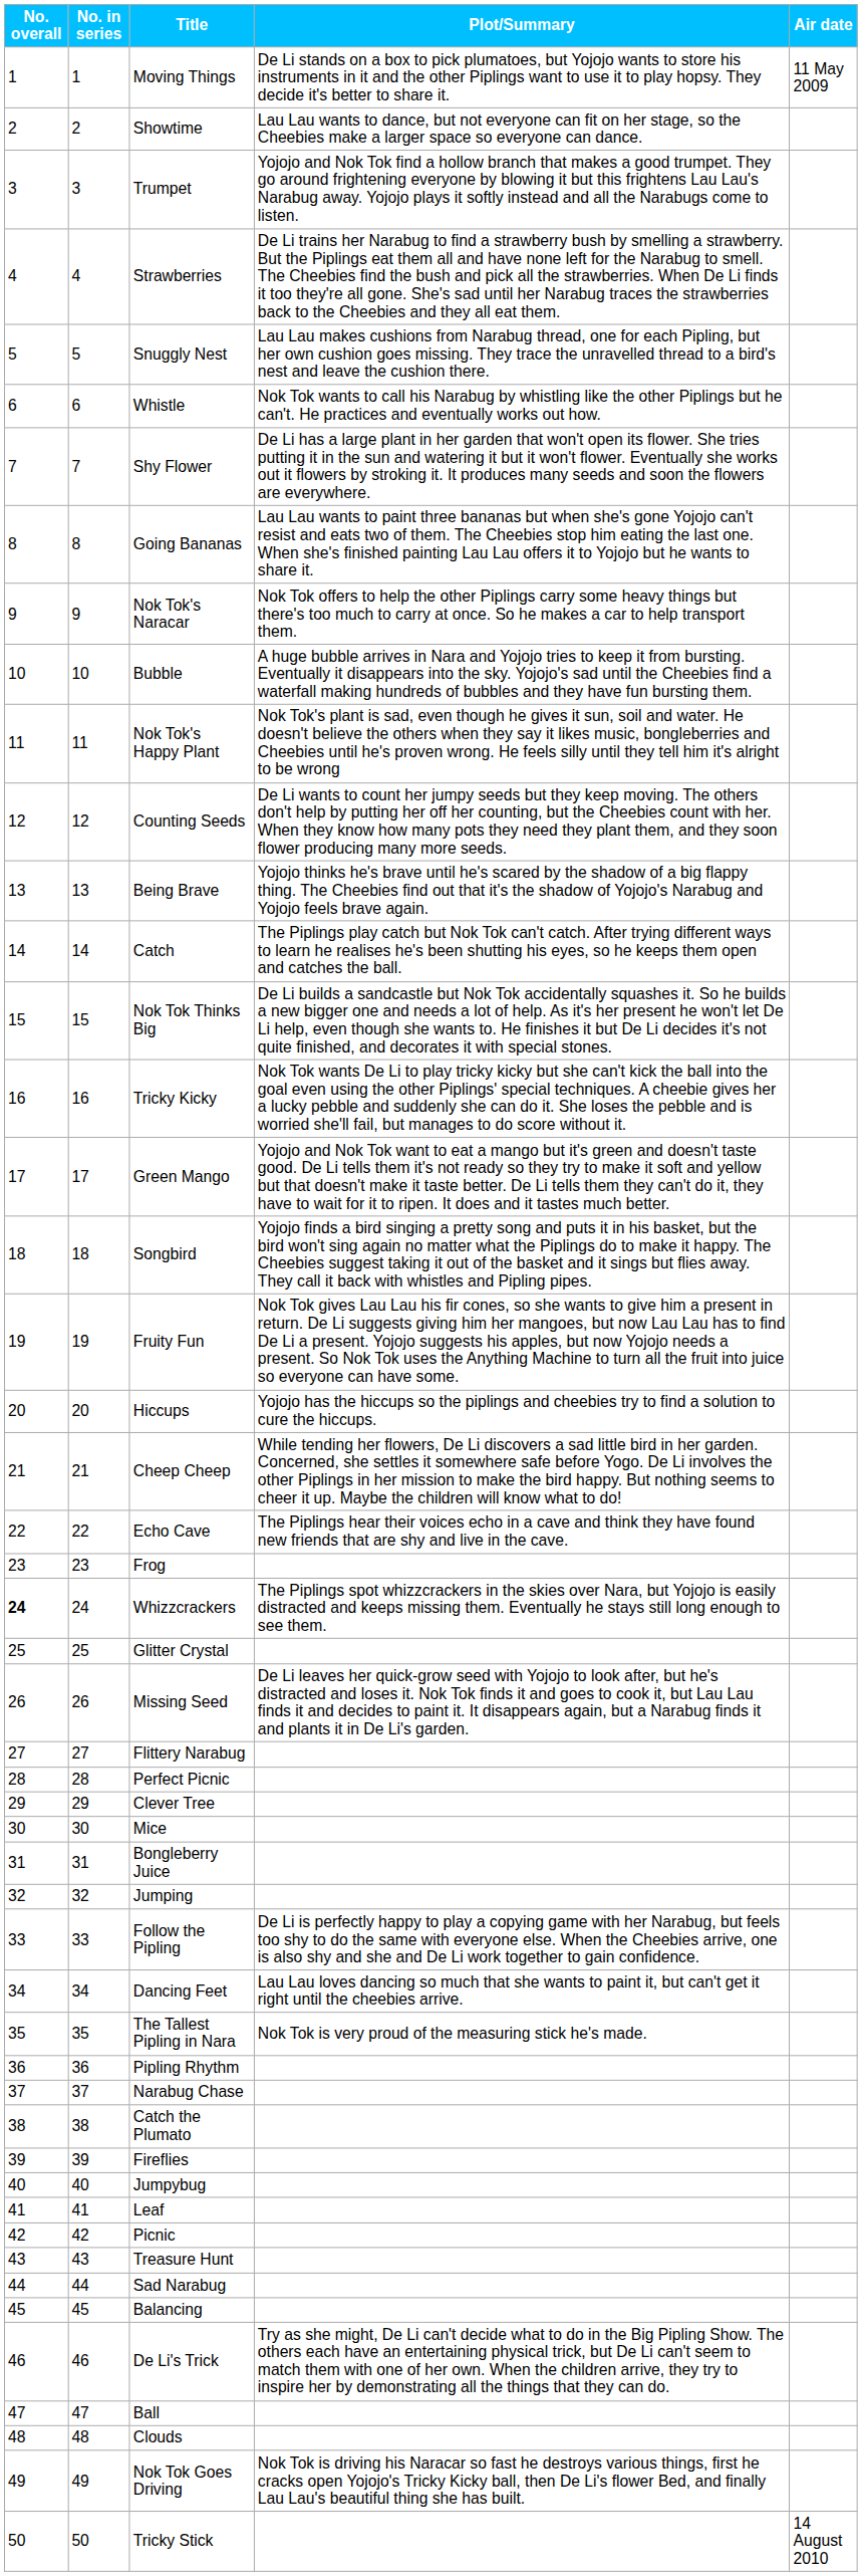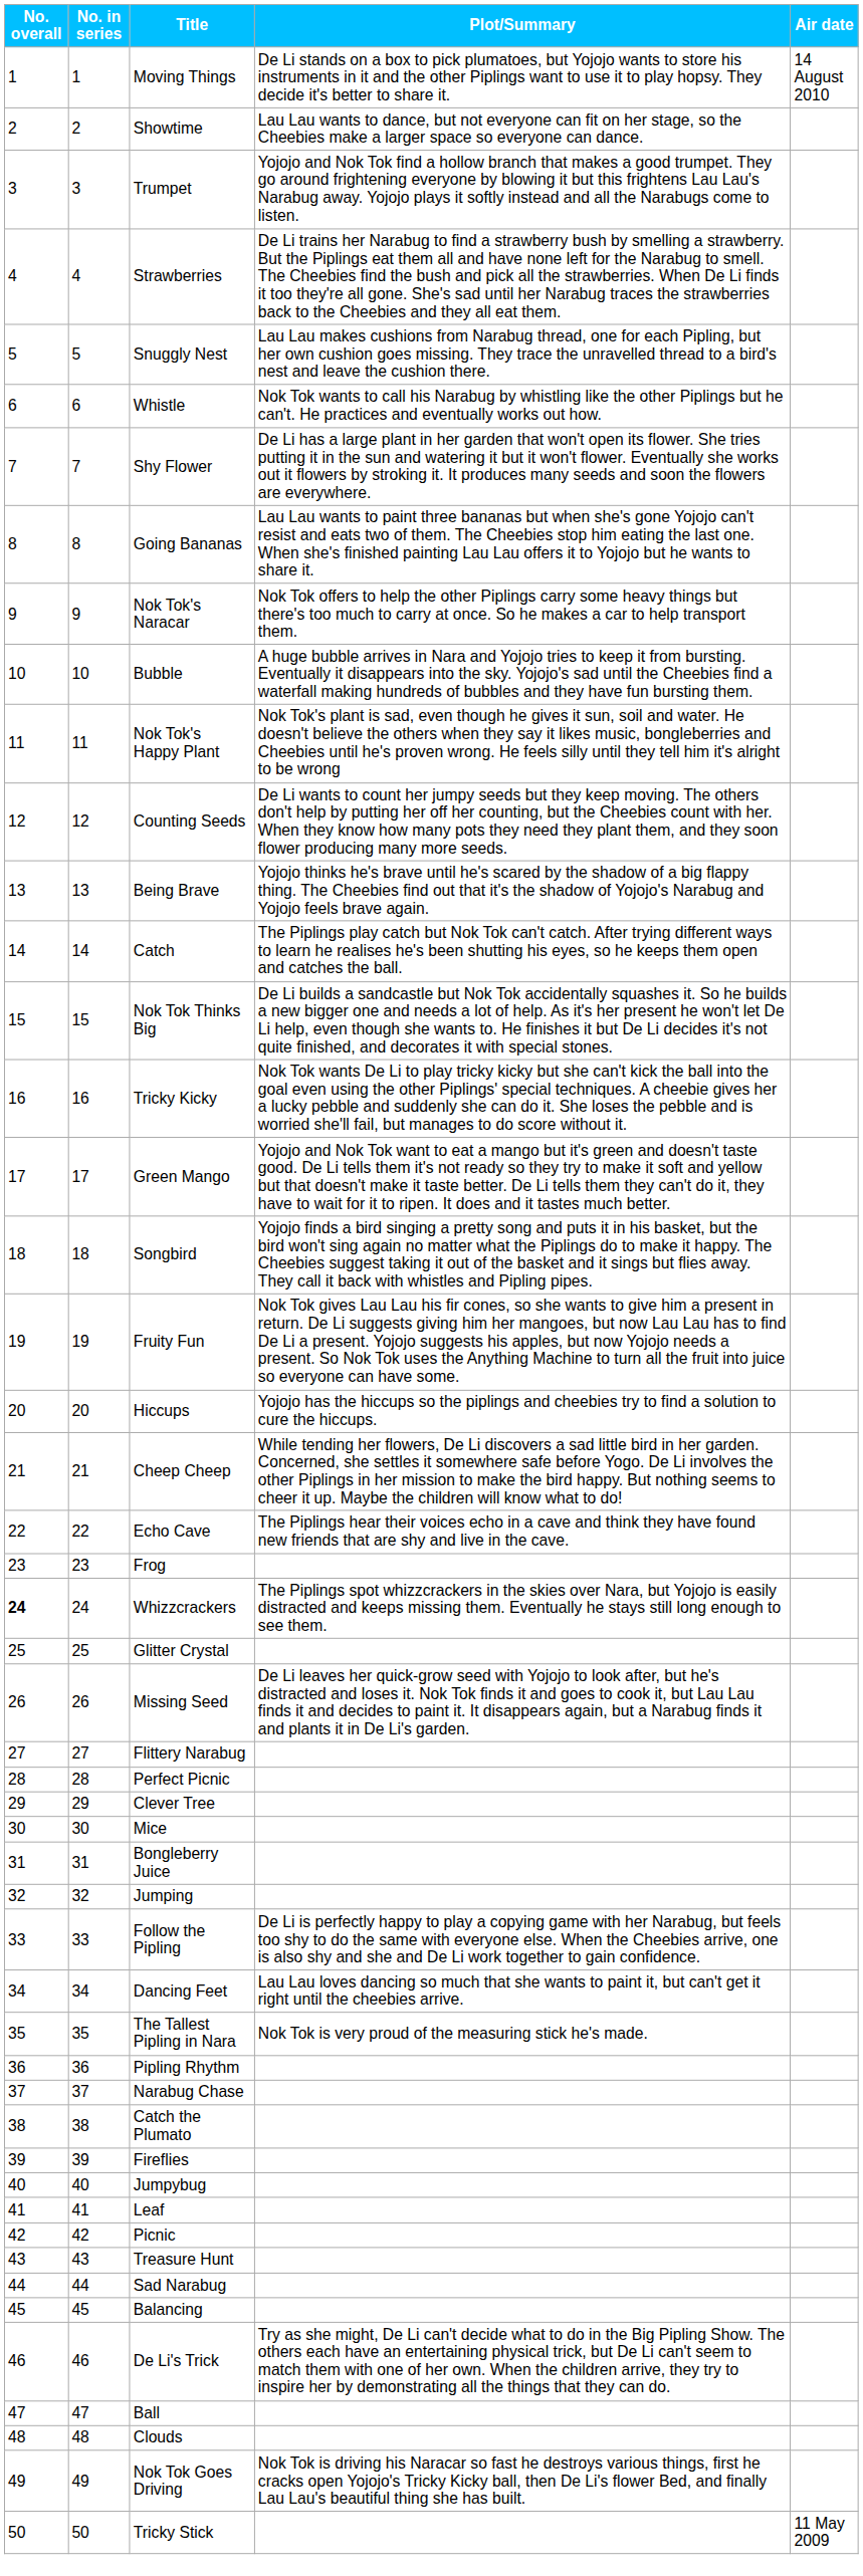 <table class="wikitable" style="background:white;">
 <tr>
 <th style="background-color:#00BFFF; color:#fff;">No. overall</th>
 <th style="background-color:#00BFFF; color:#fff;">No. in series</th>
 <th style="background-color:#00BFFF; color:#fff;">Title</th>
 <th style="background-color:#00BFFF; color:#fff;">Plot/Summary</th>
 <th style="background-color:#00BFFF; color:#fff;">Air date</th>
 </tr>
 <tr>
 <td>1</td>
 <td>1</td>
 <td>Moving Things</td>
 <td>De Li stands on a box to pick plumatoes, but Yojojo wants to store his instruments in it and the other Piplings want to use it to play hopsy. They decide it's better to share it.</td>
-<td>11 May 2009</td>
+<td>14 August 2010</td>
 </tr>
 <tr>
 <td>2</td>
 <td>2</td>
 <td>Showtime</td>
 <td>Lau Lau wants to dance, but not everyone can fit on her stage, so the Cheebies make a larger space so everyone can dance.</td>
 <td></td>
 </tr>
 <tr>
 <td>3</td>
 <td>3</td>
 <td>Trumpet</td>
 <td>Yojojo and Nok Tok find a hollow branch that makes a good trumpet. They go around frightening everyone by blowing it but this frightens Lau Lau's Narabug away. Yojojo plays it softly instead and all the Narabugs come to listen.</td>
 <td></td>
 </tr>
 <tr>
 <td>4</td>
 <td>4</td>
 <td>Strawberries</td>
 <td>De Li trains her Narabug to find a strawberry bush by smelling a strawberry. But the Piplings eat them all and have none left for the Narabug to smell. The Cheebies find the bush and pick all the strawberries. When De Li finds it too they're all gone. She's sad until her Narabug traces the strawberries back to the Cheebies and they all eat them.</td>
 <td></td>
 </tr>
 <tr>
 <td>5</td>
 <td>5</td>
 <td>Snuggly Nest</td>
 <td>Lau Lau makes cushions from Narabug thread, one for each Pipling, but her own cushion goes missing. They trace the unravelled thread to a bird's nest and leave the cushion there.</td>
 <td></td>
 </tr>
 <tr>
 <td>6</td>
 <td>6</td>
 <td>Whistle</td>
 <td>Nok Tok wants to call his Narabug by whistling like the other Piplings but he can't. He practices and eventually works out how.</td>
 <td></td>
 </tr>
 <tr>
 <td>7</td>
 <td>7</td>
 <td>Shy Flower</td>
 <td>De Li has a large plant in her garden that won't open its flower. She tries putting it in the sun and watering it but it won't flower. Eventually she works out it flowers by stroking it. It produces many seeds and soon the flowers are everywhere.</td>
 <td></td>
 </tr>
 <tr>
 <td>8</td>
 <td>8</td>
 <td>Going Bananas</td>
 <td>Lau Lau wants to paint three bananas but when she's gone Yojojo can't resist and eats two of them. The Cheebies stop him eating the last one. When she's finished painting Lau Lau offers it to Yojojo but he wants to share it.</td>
 <td></td>
 </tr>
 <tr>
 <td>9</td>
 <td>9</td>
 <td>Nok Tok's Naracar</td>
 <td>Nok Tok offers to help the other Piplings carry some heavy things but there's too much to carry at once. So he makes a car to help transport them.</td>
 <td></td>
 </tr>
 <tr>
 <td>10</td>
 <td>10</td>
 <td>Bubble</td>
 <td>A huge bubble arrives in Nara and Yojojo tries to keep it from bursting. Eventually it disappears into the sky. Yojojo's sad until the Cheebies find a waterfall making hundreds of bubbles and they have fun bursting them.</td>
 <td></td>
 </tr>
 <tr>
 <td>11</td>
 <td>11</td>
 <td>Nok Tok's Happy Plant</td>
 <td>Nok Tok's plant is sad, even though he gives it sun, soil and water. He doesn't believe the others when they say it likes music, bongleberries and Cheebies until he's proven wrong. He feels silly until they tell him it's alright to be wrong</td>
 <td></td>
 </tr>
 <tr>
 <td>12</td>
 <td>12</td>
 <td>Counting Seeds</td>
 <td>De Li wants to count her jumpy seeds but they keep moving. The others don't help by putting her off her counting, but the Cheebies count with her. When they know how many pots they need they plant them, and they soon flower producing many more seeds.</td>
 <td></td>
 </tr>
 <tr>
 <td>13</td>
 <td>13</td>
 <td>Being Brave</td>
 <td>Yojojo thinks he's brave until he's scared by the shadow of a big flappy thing. The Cheebies find out that it's the shadow of Yojojo's Narabug and Yojojo feels brave again.</td>
 <td></td>
 </tr>
 <tr>
 <td>14</td>
 <td>14</td>
 <td>Catch</td>
 <td>The Piplings play catch but Nok Tok can't catch. After trying different ways to learn he realises he's been shutting his eyes, so he keeps them open and catches the ball.</td>
 <td></td>
 </tr>
 <tr>
 <td>15</td>
 <td>15</td>
 <td>Nok Tok Thinks Big</td>
 <td>De Li builds a sandcastle but Nok Tok accidentally squashes it. So he builds a new bigger one and needs a lot of help. As it's her present he won't let De Li help, even though she wants to. He finishes it but De Li decides it's not quite finished, and decorates it with special stones.</td>
 <td></td>
 </tr>
 <tr>
 <td>16</td>
 <td>16</td>
 <td>Tricky Kicky</td>
 <td>Nok Tok wants De Li to play tricky kicky but she can't kick the ball into the goal even using the other Piplings' special techniques. A cheebie gives her a lucky pebble and suddenly she can do it. She loses the pebble and is worried she'll fail, but manages to do score without it.</td>
 <td></td>
 </tr>
 <tr>
 <td>17</td>
 <td>17</td>
 <td>Green Mango</td>
 <td>Yojojo and Nok Tok want to eat a mango but it's green and doesn't taste good. De Li tells them it's not ready so they try to make it soft and yellow but that doesn't make it taste better. De Li tells them they can't do it, they have to wait for it to ripen. It does and it tastes much better.</td>
 <td></td>
 </tr>
 <tr>
 <td>18</td>
 <td>18</td>
 <td>Songbird</td>
 <td>Yojojo finds a bird singing a pretty song and puts it in his basket, but the bird won't sing again no matter what the Piplings do to make it happy. The Cheebies suggest taking it out of the basket and it sings but flies away. They call it back with whistles and Pipling pipes.</td>
 <td></td>
 </tr>
 <tr>
 <td>19</td>
 <td>19</td>
 <td>Fruity Fun</td>
 <td>Nok Tok gives Lau Lau his fir cones, so she wants to give him a present in return. De Li suggests giving him her mangoes, but now Lau Lau has to find De Li a present. Yojojo suggests his apples, but now Yojojo needs a present. So Nok Tok uses the Anything Machine to turn all the fruit into juice so everyone can have some.</td>
 <td></td>
 </tr>
 <tr>
 <td>20</td>
 <td>20</td>
 <td>Hiccups</td>
 <td>Yojojo has the hiccups so the piplings and cheebies try to find a solution to cure the hiccups.</td>
 <td></td>
 </tr>
 <tr>
 <td>21</td>
 <td>21</td>
 <td>Cheep Cheep</td>
 <td>While tending her flowers, De Li discovers a sad little bird in her garden. Concerned, she settles it somewhere safe before Yogo. De Li involves the other Piplings in her mission to make the bird happy. But nothing seems to cheer it up. Maybe the children will know what to do!</td>
 <td></td>
 </tr>
 <tr>
 <td>22</td>
 <td>22</td>
 <td>Echo Cave</td>
 <td>The Piplings hear their voices echo in a cave and think they have found new friends that are shy and live in the cave.</td>
 <td></td>
 </tr>
 <tr>
 <td>23</td>
 <td>23</td>
 <td>Frog</td>
 <td></td>
 <td></td>
 </tr>
 <tr>
 <td><strong>24</strong></td>
 <td>24</td>
 <td>Whizzcrackers</td>
 <td>The Piplings spot whizzcrackers in the skies over Nara, but Yojojo is easily distracted and keeps missing them. Eventually he stays still long enough to see them.</td>
 <td></td>
 </tr>
 <tr>
 <td>25</td>
 <td>25</td>
 <td>Glitter Crystal</td>
 <td></td>
 <td></td>
 </tr>
 <tr>
 <td>26</td>
 <td>26</td>
 <td>Missing Seed</td>
 <td>De Li leaves her quick-grow seed with Yojojo to look after, but he's distracted and loses it. Nok Tok finds it and goes to cook it, but Lau Lau finds it and decides to paint it. It disappears again, but a Narabug finds it and plants it in De Li's garden.</td>
 <td></td>
 </tr>
 <tr>
 <td>27</td>
 <td>27</td>
 <td>Flittery Narabug</td>
 <td></td>
 <td></td>
 </tr>
 <tr>
 <td>28</td>
 <td>28</td>
 <td>Perfect Picnic</td>
 <td></td>
 <td></td>
 </tr>
 <tr>
 <td>29</td>
 <td>29</td>
 <td>Clever Tree</td>
 <td></td>
 <td></td>
 </tr>
 <tr>
 <td>30</td>
 <td>30</td>
 <td>Mice</td>
 <td></td>
 <td></td>
 </tr>
 <tr>
 <td>31</td>
 <td>31</td>
 <td>Bongleberry Juice</td>
 <td></td>
 <td></td>
 </tr>
 <tr>
 <td>32</td>
 <td>32</td>
 <td>Jumping</td>
 <td></td>
 <td></td>
 </tr>
 <tr>
 <td>33</td>
 <td>33</td>
 <td>Follow the Pipling</td>
 <td>De Li is perfectly happy to play a copying game with her Narabug, but feels too shy to do the same with everyone else. When the Cheebies arrive, one is also shy and she and De Li work together to gain confidence.</td>
 <td></td>
 </tr>
 <tr>
 <td>34</td>
 <td>34</td>
 <td>Dancing Feet</td>
 <td>Lau Lau loves dancing so much that she wants to paint it, but can't get it right until the cheebies arrive.</td>
 <td></td>
 </tr>
 <tr>
 <td>35</td>
 <td>35</td>
 <td>The Tallest Pipling in Nara</td>
 <td>Nok Tok is very proud of the measuring stick he's made.</td>
 <td></td>
 </tr>
 <tr>
 <td>36</td>
 <td>36</td>
 <td>Pipling Rhythm</td>
 <td></td>
 <td></td>
 </tr>
 <tr>
 <td>37</td>
 <td>37</td>
 <td>Narabug Chase</td>
 <td></td>
 <td></td>
 </tr>
 <tr>
 <td>38</td>
 <td>38</td>
 <td>Catch the Plumato</td>
 <td></td>
 <td></td>
 </tr>
 <tr>
 <td>39</td>
 <td>39</td>
 <td>Fireflies</td>
 <td></td>
 <td></td>
 </tr>
 <tr>
 <td>40</td>
 <td>40</td>
 <td>Jumpybug</td>
 <td></td>
 <td></td>
 </tr>
 <tr>
 <td>41</td>
 <td>41</td>
 <td>Leaf</td>
 <td></td>
 <td></td>
 </tr>
 <tr>
 <td>42</td>
 <td>42</td>
 <td>Picnic</td>
 <td></td>
 <td></td>
 </tr>
 <tr>
 <td>43</td>
 <td>43</td>
 <td>Treasure Hunt</td>
 <td></td>
 <td></td>
 </tr>
 <tr>
 <td>44</td>
 <td>44</td>
 <td>Sad Narabug</td>
 <td></td>
 <td></td>
 </tr>
 <tr>
 <td>45</td>
 <td>45</td>
 <td>Balancing</td>
 <td></td>
 <td></td>
 </tr>
 <tr>
 <td>46</td>
 <td>46</td>
 <td>De Li's Trick</td>
 <td>Try as she might, De Li can't decide what to do in the Big Pipling Show. The others each have an entertaining physical trick, but De Li can't seem to match them with one of her own. When the children arrive, they try to inspire her by demonstrating all the things that they can do.</td>
 <td></td>
 </tr>
 <tr>
 <td>47</td>
 <td>47</td>
 <td>Ball</td>
 <td></td>
 <td></td>
 </tr>
 <tr>
 <td>48</td>
 <td>48</td>
 <td>Clouds</td>
 <td></td>
 <td></td>
 </tr>
 <tr>
 <td>49</td>
 <td>49</td>
 <td>Nok Tok Goes Driving</td>
 <td>Nok Tok is driving his Naracar so fast he destroys various things, first he cracks open Yojojo's Tricky Kicky ball, then De Li's flower Bed, and finally Lau Lau's beautiful thing she has built.</td>
 <td></td>
 </tr>
 <tr>
 <td>50</td>
 <td>50</td>
 <td>Tricky Stick</td>
 <td></td>
-<td>14 August 2010</td>
+<td>11 May 2009</td>
 </tr>
 </table>
